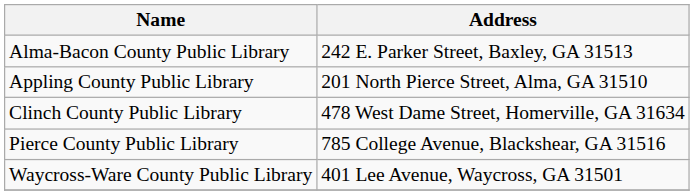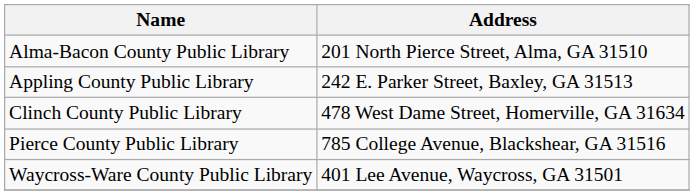 <table class="wikitable">
 <tr>
 <th>Name</th>
 <th>Address</th>
 </tr>
 <tr>
 <td>Alma-Bacon County Public Library</td>
-<td>242 E. Parker Street, Baxley, GA 31513</td>
+<td>201 North Pierce Street, Alma, GA 31510</td>
 </tr>
 <tr>
 <td>Appling County Public Library</td>
-<td>201 North Pierce Street, Alma, GA 31510</td>
+<td>242 E. Parker Street, Baxley, GA 31513</td>
 </tr>
 <tr>
 <td>Clinch County Public Library</td>
 <td>478 West Dame Street, Homerville, GA 31634</td>
 </tr>
 <tr>
 <td>Pierce County Public Library</td>
 <td>785 College Avenue, Blackshear, GA 31516</td>
 </tr>
 <tr>
 <td>Waycross-Ware County Public Library</td>
 <td>401 Lee Avenue, Waycross, GA 31501</td>
 </tr>
 <tr>
 </tr>
 </table>
